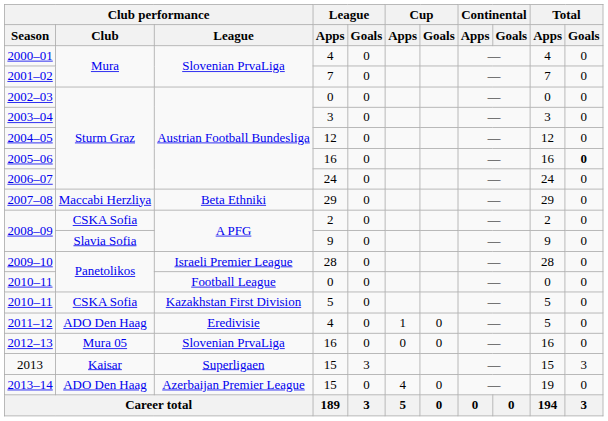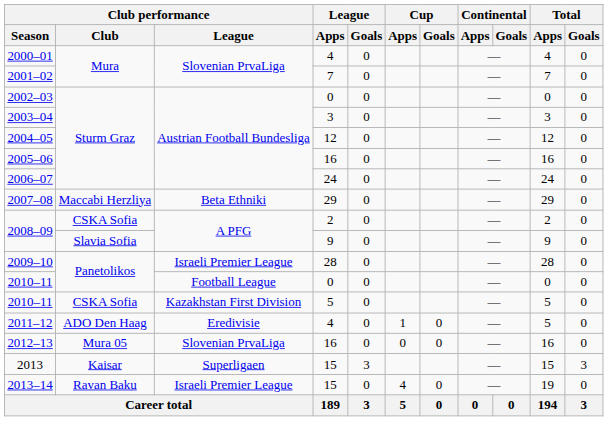 <table class="wikitable" style="text-align:center">
 <tr>
 <th colspan=3>Club performance</th>
 <th colspan=2>League</th>
 <th colspan=2>Cup</th>
 <th colspan=2>Continental</th>
 <th colspan=2>Total</th>
 </tr>
 <tr>
 <th>Season</th>
 <th>Club</th>
 <th>League</th>
 <th>Apps</th>
 <th>Goals</th>
 <th>Apps</th>
 <th>Goals</th>
 <th>Apps</th>
 <th>Goals</th>
 <th>Apps</th>
 <th>Goals</th>
 </tr>
 <tr>
 <td><a href='#'>2000–01</a></td>
 <td rowspan="2"><a href='#'>Mura</a></td>
 <td rowspan="2"><a href='#'>Slovenian PrvaLiga</a></td>
 <td>4</td>
 <td>0</td>
 <td></td>
 <td></td>
 <td colspan="2">—</td>
 <td>4</td>
 <td>0</td>
 </tr>
 <tr>
 <td><a href='#'>2001–02</a></td>
 <td>7</td>
 <td>0</td>
 <td></td>
 <td></td>
 <td colspan="2">—</td>
 <td>7</td>
 <td>0</td>
 </tr>
 <tr>
 <td><a href='#'>2002–03</a></td>
 <td rowspan="5"><a href='#'>Sturm Graz</a></td>
 <td rowspan="5"><a href='#'>Austrian Football Bundesliga</a></td>
 <td>0</td>
 <td>0</td>
 <td></td>
 <td></td>
 <td colspan="2">—</td>
 <td>0</td>
 <td>0</td>
 </tr>
 <tr>
 <td><a href='#'>2003–04</a></td>
 <td>3</td>
 <td>0</td>
 <td></td>
 <td></td>
 <td colspan="2">—</td>
 <td>3</td>
 <td>0</td>
 </tr>
 <tr>
 <td><a href='#'>2004–05</a></td>
 <td>12</td>
 <td>0</td>
 <td></td>
 <td></td>
 <td colspan="2">—</td>
 <td>12</td>
 <td>0</td>
 </tr>
 <tr>
 <td><a href='#'>2005–06</a></td>
 <td>16</td>
 <td>0</td>
 <td></td>
 <td></td>
 <td colspan="2">—</td>
 <td>16</td>
-<td><strong>0</strong></td>
+<td>0</td>
 </tr>
 <tr>
 <td><a href='#'>2006–07</a></td>
 <td>24</td>
 <td>0</td>
 <td></td>
 <td></td>
 <td colspan="2">—</td>
 <td>24</td>
 <td>0</td>
 </tr>
 <tr>
 <td><a href='#'>2007–08</a></td>
 <td><a href='#'>Maccabi Herzliya</a></td>
 <td><a href='#'>Beta Ethniki</a></td>
 <td>29</td>
 <td>0</td>
 <td></td>
 <td></td>
 <td colspan="2">—</td>
 <td>29</td>
 <td>0</td>
 </tr>
 <tr>
 <td rowspan="2"><a href='#'>2008–09</a></td>
 <td><a href='#'>CSKA Sofia</a></td>
 <td rowspan="2"><a href='#'>A PFG</a></td>
 <td>2</td>
 <td>0</td>
 <td></td>
 <td></td>
 <td colspan="2">—</td>
 <td>2</td>
 <td>0</td>
 </tr>
 <tr>
 <td><a href='#'>Slavia Sofia</a></td>
 <td>9</td>
 <td>0</td>
 <td></td>
 <td></td>
 <td colspan="2">—</td>
 <td>9</td>
 <td>0</td>
 </tr>
 <tr>
 <td><a href='#'>2009–10</a></td>
 <td rowspan="2"><a href='#'>Panetolikos</a></td>
 <td><a href='#'>Israeli Premier League</a></td>
 <td>28</td>
 <td>0</td>
 <td></td>
 <td></td>
 <td colspan="2">—</td>
 <td>28</td>
 <td>0</td>
 </tr>
 <tr>
 <td><a href='#'>2010–11</a></td>
 <td><a href='#'>Football League</a></td>
 <td>0</td>
 <td>0</td>
 <td></td>
 <td></td>
 <td colspan="2">—</td>
 <td>0</td>
 <td>0</td>
 </tr>
 <tr>
 <td><a href='#'>2010–11</a></td>
 <td><a href='#'>CSKA Sofia</a></td>
 <td><a href='#'>Kazakhstan First Division</a></td>
 <td>5</td>
 <td>0</td>
 <td></td>
 <td></td>
 <td colspan="2">—</td>
 <td>5</td>
 <td>0</td>
 </tr>
 <tr>
 <td><a href='#'>2011–12</a></td>
 <td><a href='#'>ADO Den Haag</a></td>
 <td><a href='#'>Eredivisie</a></td>
 <td>4</td>
 <td>0</td>
 <td>1</td>
 <td>0</td>
 <td colspan="2">—</td>
 <td>5</td>
 <td>0</td>
 </tr>
 <tr>
 <td><a href='#'>2012–13</a></td>
 <td><a href='#'>Mura 05</a></td>
 <td><a href='#'>Slovenian PrvaLiga</a></td>
 <td>16</td>
 <td>0</td>
 <td>0</td>
 <td>0</td>
 <td colspan="2">—</td>
 <td>16</td>
 <td>0</td>
 </tr>
 <tr>
 <td>2013</td>
 <td><a href='#'>Kaisar</a></td>
 <td><a href='#'>Superligaen</a></td>
 <td>15</td>
 <td>3</td>
 <td></td>
 <td></td>
 <td colspan="2">—</td>
 <td>15</td>
 <td>3</td>
 </tr>
 <tr>
 <td><a href='#'>2013–14</a></td>
-<td><a href='#'>ADO Den Haag</a></td>
-<td><a href='#'>Azerbaijan Premier League</a></td>
+<td><a href='#'>Ravan Baku</a></td>
+<td><a href='#'>Israeli Premier League</a></td>
 <td>15</td>
 <td>0</td>
 <td>4</td>
 <td>0</td>
 <td colspan="2">—</td>
 <td>19</td>
 <td>0</td>
 </tr>
 <tr>
 <th colspan=3>Career total</th>
 <th>189</th>
 <th>3</th>
 <th>5</th>
 <th>0</th>
 <th>0</th>
 <th>0</th>
 <th>194</th>
 <th>3</th>
 </tr>
 </table>
